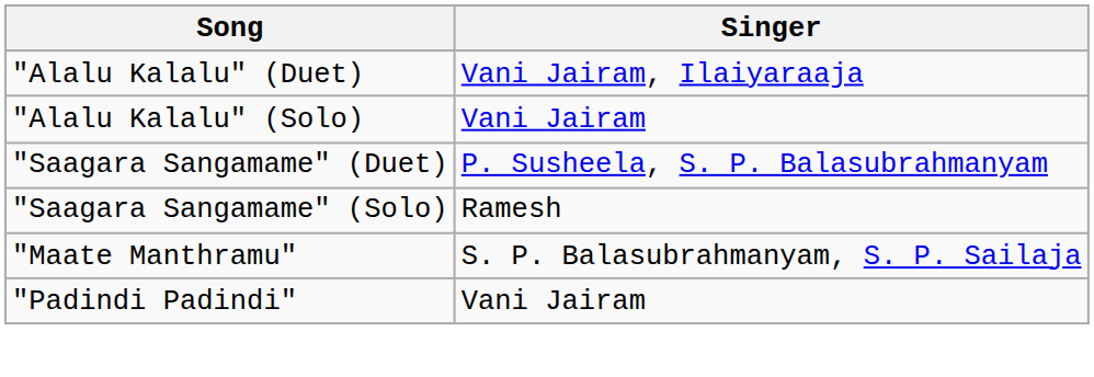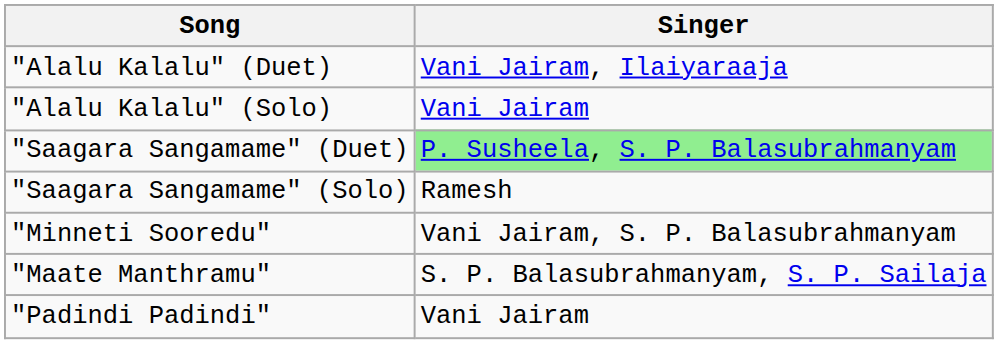 <table class="wikitable">
 <tr>
 <th>Song</th>
 <th>Singer</th>
 </tr>
 <tr>
 <td>"Alalu Kalalu" (Duet)</td>
 <td><a href='#'>Vani Jairam</a>, <a href='#'>Ilaiyaraaja</a></td>
 </tr>
 <tr>
 <td>"Alalu Kalalu" (Solo)</td>
 <td><a href='#'>Vani Jairam</a></td>
 </tr>
 <tr>
 <td>"Saagara Sangamame" (Duet)</td>
-<td><a href='#'>P. Susheela</a>, <a href='#'>S. P. Balasubrahmanyam</a></td>
+<td style="background: lightgreen;"><a href='#'>P. Susheela</a>, <a href='#'>S. P. Balasubrahmanyam</a></td>
 </tr>
 <tr>
 <td>"Saagara Sangamame" (Solo)</td>
 <td>Ramesh</td>
+</tr>
+<tr>
+<td>"Minneti Sooredu"</td>
+<td>Vani Jairam, S. P. Balasubrahmanyam</td>
 </tr>
 <tr>
 <td>"Maate Manthramu"</td>
 <td>S. P. Balasubrahmanyam, <a href='#'>S. P. Sailaja</a></td>
 </tr>
 <tr>
 <td>"Padindi Padindi"</td>
 <td>Vani Jairam</td>
 </tr>
 </table>
